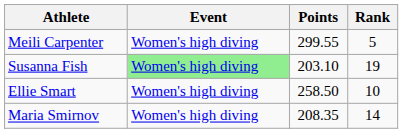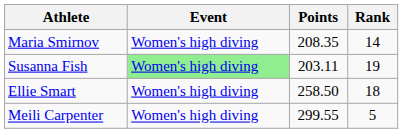 <table class="wikitable" style="text-align:center; font-size:90%; width:30%;">
 <tr>
 <th>Athlete</th>
 <th>Event</th>
 <th>Points</th>
 <th>Rank</th>
 </tr>
 <tr>
-<td align=left><a href='#'>Meili Carpenter</a></td>
+<td align=left><a href='#'>Maria Smirnov</a></td>
 <td align=left><a href='#'>Women's high diving</a></td>
-<td>299.55</td>
-<td>5</td>
+<td>208.35</td>
+<td>14</td>
 </tr>
 <tr>
 <td align=left><a href='#'>Susanna Fish</a></td>
 <td align=left style="background: lightgreen;"><a href='#'>Women's high diving</a></td>
-<td>203.10</td>
+<td>203.11</td>
 <td>19</td>
 </tr>
 <tr>
 <td align=left><a href='#'>Ellie Smart</a></td>
 <td align=left><a href='#'>Women's high diving</a></td>
 <td>258.50</td>
-<td>10</td>
+<td>18</td>
 </tr>
 <tr>
-<td align=left><a href='#'>Maria Smirnov</a></td>
+<td align=left><a href='#'>Meili Carpenter</a></td>
 <td align=left><a href='#'>Women's high diving</a></td>
-<td>208.35</td>
-<td>14</td>
+<td>299.55</td>
+<td>5</td>
 </tr>
 </table>
